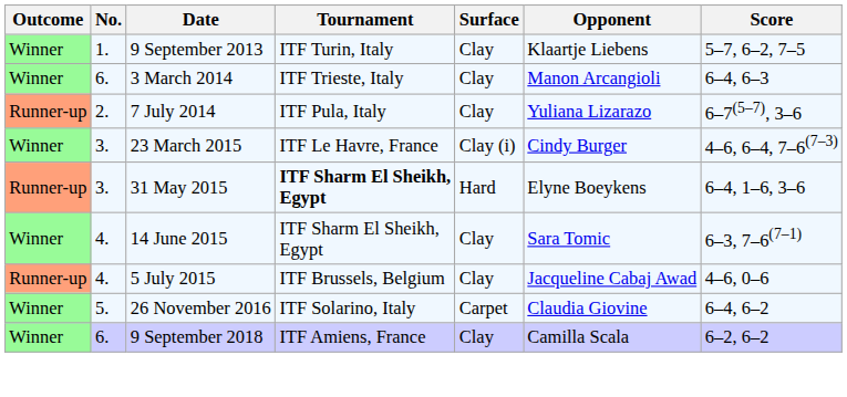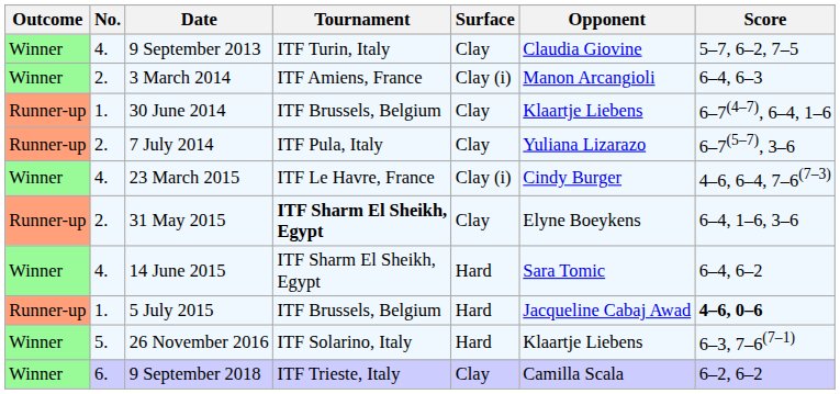 <table class="sortable wikitable" style=font-size:97%>
 <tr>
 <th>Outcome</th>
 <th>No.</th>
 <th>Date</th>
 <th>Tournament</th>
 <th>Surface</th>
 <th>Opponent</th>
 <th class="unsortable">Score</th>
 </tr>
 <tr style="background:#f0f8ff;">
 <td style="background:#98fb98;">Winner</td>
-<td>1.</td>
+<td>4.</td>
 <td>9 September 2013</td>
 <td>ITF Turin, Italy</td>
 <td>Clay</td>
-<td> Klaartje Liebens</td>
+<td> <a href='#'>Claudia Giovine</a></td>
 <td>5–7, 6–2, 7–5</td>
 </tr>
 <tr style="background:#f0f8ff;">
 <td style="background:#98fb98;">Winner</td>
-<td>6.</td>
+<td>2.</td>
 <td>3 March 2014</td>
-<td>ITF Trieste, Italy</td>
-<td>Clay</td>
+<td>ITF Amiens, France</td>
+<td>Clay (i)</td>
 <td> <a href='#'>Manon Arcangioli</a></td>
 <td>6–4, 6–3</td>
+</tr>
+<tr style="background:#f0f8ff;">
+<td style="background:#ffa07a;">Runner-up</td>
+<td>1.</td>
+<td>30 June 2014</td>
+<td>ITF Brussels, Belgium</td>
+<td>Clay</td>
+<td> <a href='#'>Klaartje Liebens</a></td>
+<td>6–7<sup>(4–7)</sup>, 6–4, 1–6</td>
 </tr>
 <tr style="background:#f0f8ff;">
 <td style="background:#ffa07a;">Runner-up</td>
 <td>2.</td>
 <td>7 July 2014</td>
 <td>ITF Pula, Italy</td>
 <td>Clay</td>
 <td> <a href='#'>Yuliana Lizarazo</a></td>
 <td>6–7<sup>(5–7)</sup>, 3–6</td>
 </tr>
 <tr style="background:#f0f8ff;">
 <td style="background:#98fb98;">Winner</td>
-<td>3.</td>
+<td>4.</td>
 <td>23 March 2015</td>
 <td>ITF Le Havre, France</td>
 <td>Clay (i)</td>
 <td> <a href='#'>Cindy Burger</a></td>
 <td>4–6, 6–4, 7–6<sup>(7–3)</sup></td>
 </tr>
 <tr style="background:#f0f8ff;">
 <td style="background:#ffa07a;">Runner-up</td>
-<td>3.</td>
+<td>2.</td>
 <td>31 May 2015</td>
 <td><strong>ITF Sharm El Sheikh, <br>Egypt</strong></td>
-<td>Hard</td>
+<td>Clay</td>
 <td> Elyne Boeykens</td>
 <td>6–4, 1–6, 3–6</td>
 </tr>
 <tr style="background:#f0f8ff;">
 <td style="background:#98fb98;">Winner</td>
 <td>4.</td>
 <td>14 June 2015</td>
 <td>ITF Sharm El Sheikh, <br>Egypt</td>
-<td>Clay</td>
+<td>Hard</td>
 <td> <a href='#'>Sara Tomic</a></td>
-<td>6–3, 7–6<sup>(7–1)</sup></td>
+<td>6–4, 6–2</td>
 </tr>
 <tr style="background:#f0f8ff;">
 <td style="background:#ffa07a;">Runner-up</td>
-<td>4.</td>
+<td>1.</td>
 <td>5 July 2015</td>
 <td>ITF Brussels, Belgium</td>
-<td>Clay</td>
+<td>Hard</td>
 <td> <a href='#'>Jacqueline Cabaj Awad</a></td>
-<td>4–6, 0–6</td>
+<td><strong>4–6, 0–6</strong></td>
 </tr>
 <tr style="background:#f0f8ff;">
 <td style="background:#98fb98;">Winner</td>
 <td>5.</td>
 <td>26 November 2016</td>
 <td>ITF Solarino, Italy</td>
-<td>Carpet</td>
-<td> <a href='#'>Claudia Giovine</a></td>
-<td>6–4, 6–2</td>
+<td>Hard</td>
+<td> Klaartje Liebens</td>
+<td>6–3, 7–6<sup>(7–1)</sup></td>
 </tr>
 <tr style="background:#ccccff;">
 <td style="background:#98fb98;">Winner</td>
 <td>6.</td>
 <td>9 September 2018</td>
-<td>ITF Amiens, France</td>
+<td>ITF Trieste, Italy</td>
 <td>Clay</td>
 <td> Camilla Scala</td>
 <td>6–2, 6–2</td>
 </tr>
 </table>
